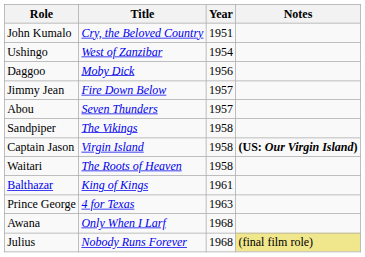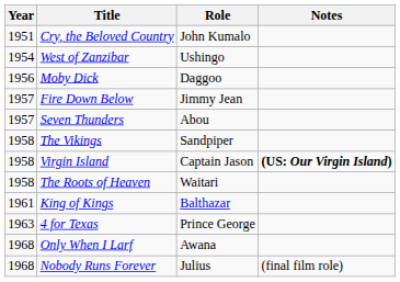 <table class="wikitable">
 <tr>
+<th>Year</th>
+<th>Title</th>
 <th>Role</th>
-<th>Title</th>
-<th>Year</th>
 <th>Notes</th>
 </tr>
 <tr>
+<td>1951</td>
+<td><em><a href='#'>Cry, the Beloved Country</a></em></td>
 <td>John Kumalo</td>
-<td><em><a href='#'>Cry, the Beloved Country</a></em></td>
-<td>1951</td>
 <td></td>
 </tr>
 <tr>
+<td>1954</td>
+<td><em><a href='#'>West of Zanzibar</a></em></td>
 <td>Ushingo</td>
-<td><em><a href='#'>West of Zanzibar</a></em></td>
-<td>1954</td>
 <td></td>
 </tr>
 <tr>
+<td>1956</td>
+<td><em><a href='#'>Moby Dick</a></em></td>
 <td>Daggoo</td>
-<td><em><a href='#'>Moby Dick</a></em></td>
-<td>1956</td>
 <td></td>
 </tr>
 <tr>
+<td>1957</td>
+<td><em><a href='#'>Fire Down Below</a></em></td>
 <td>Jimmy Jean</td>
-<td><em><a href='#'>Fire Down Below</a></em></td>
-<td>1957</td>
 <td></td>
 </tr>
 <tr>
+<td>1957</td>
+<td><em><a href='#'>Seven Thunders</a></em></td>
 <td>Abou</td>
-<td><em><a href='#'>Seven Thunders</a></em></td>
-<td>1957</td>
 <td></td>
 </tr>
 <tr>
+<td>1958</td>
+<td><em><a href='#'>The Vikings</a></em></td>
 <td>Sandpiper</td>
-<td><em><a href='#'>The Vikings</a></em></td>
-<td>1958</td>
 <td></td>
 </tr>
 <tr>
+<td>1958</td>
+<td><em><a href='#'>Virgin Island</a></em></td>
 <td>Captain Jason</td>
-<td><em><a href='#'>Virgin Island</a></em></td>
-<td>1958</td>
 <td><strong>(US: <em>Our Virgin Island</em>)</strong></td>
 </tr>
 <tr>
+<td>1958</td>
+<td><em><a href='#'>The Roots of Heaven</a></em></td>
 <td>Waitari</td>
-<td><em><a href='#'>The Roots of Heaven</a></em></td>
-<td>1958</td>
 <td></td>
 </tr>
 <tr>
+<td>1961</td>
+<td><em><a href='#'>King of Kings</a></em></td>
 <td><a href='#'>Balthazar</a></td>
-<td><em><a href='#'>King of Kings</a></em></td>
-<td>1961</td>
 <td></td>
 </tr>
 <tr>
+<td>1963</td>
+<td><em><a href='#'>4 for Texas</a></em></td>
 <td>Prince George</td>
-<td><em><a href='#'>4 for Texas</a></em></td>
-<td>1963</td>
 <td></td>
 </tr>
 <tr>
+<td>1968</td>
+<td><em><a href='#'>Only When I Larf</a></em></td>
 <td>Awana</td>
-<td><em><a href='#'>Only When I Larf</a></em></td>
-<td>1968</td>
 <td></td>
 </tr>
 <tr>
+<td>1968</td>
+<td><em><a href='#'>Nobody Runs Forever</a></em></td>
 <td>Julius</td>
-<td><em><a href='#'>Nobody Runs Forever</a></em></td>
-<td>1968</td>
-<td style="background: khaki;">(final film role)</td>
+<td>(final film role)</td>
 </tr>
 </table>
